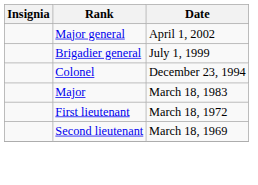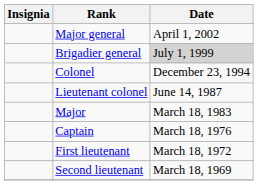 <table class="wikitable">
 <tr>
 <th>Insignia</th>
 <th>Rank</th>
 <th>Date</th>
 </tr>
 <tr>
 <td></td>
 <td><a href='#'>Major general</a></td>
 <td>April 1, 2002</td>
 </tr>
 <tr>
 <td></td>
 <td><a href='#'>Brigadier general</a></td>
-<td>July 1, 1999</td>
+<td style="background: lightgrey;">July 1, 1999</td>
 </tr>
 <tr>
 <td></td>
 <td><a href='#'>Colonel</a></td>
 <td>December 23, 1994</td>
 </tr>
 <tr>
 <td></td>
+<td><a href='#'>Lieutenant colonel</a></td>
+<td>June 14, 1987</td>
+</tr>
+<tr>
+<td></td>
 <td><a href='#'>Major</a></td>
 <td>March 18, 1983</td>
+</tr>
+<tr>
+<td></td>
+<td><a href='#'>Captain</a></td>
+<td>March 18, 1976</td>
 </tr>
 <tr>
 <td></td>
 <td><a href='#'>First lieutenant</a></td>
 <td>March 18, 1972</td>
 </tr>
 <tr>
 <td></td>
 <td><a href='#'>Second lieutenant</a></td>
 <td>March 18, 1969</td>
 </tr>
 <tr>
 </tr>
 </table>
